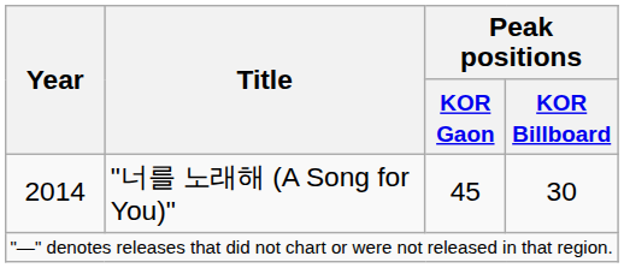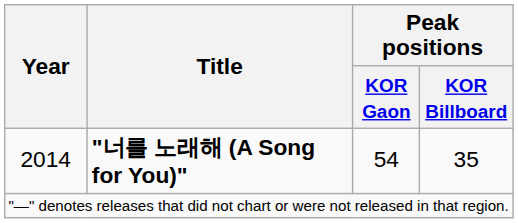 <table class="wikitable" style="text-align:center;">
 <tr>
 <th rowspan=2>Year</th>
 <th rowspan=2 width="180">Title</th>
 <th colspan=3>Peak positions</th>
 </tr>
 <tr>
 <th width="40"><small><a href='#'>KOR<br>Gaon</a></small></th>
 <th width="40"><small><a href='#'>KOR<br>Billboard</a></small><br></th>
 </tr>
 <tr>
 <td rowspan="1">2014</td>
-<td align="left">"너를 노래해 (A Song for You)"</td>
-<td align=center>45</td>
-<td align=center>30</td>
+<td align="left"><strong>"너를 노래해 (A Song for You)"</strong></td>
+<td align=center>54</td>
+<td align=center>35</td>
 </tr>
 <tr>
 <td colspan="14" style="text-align:center; font-size:8pt;">"—" denotes releases that did not chart or were not released in that region.</td>
 </tr>
 </table>
